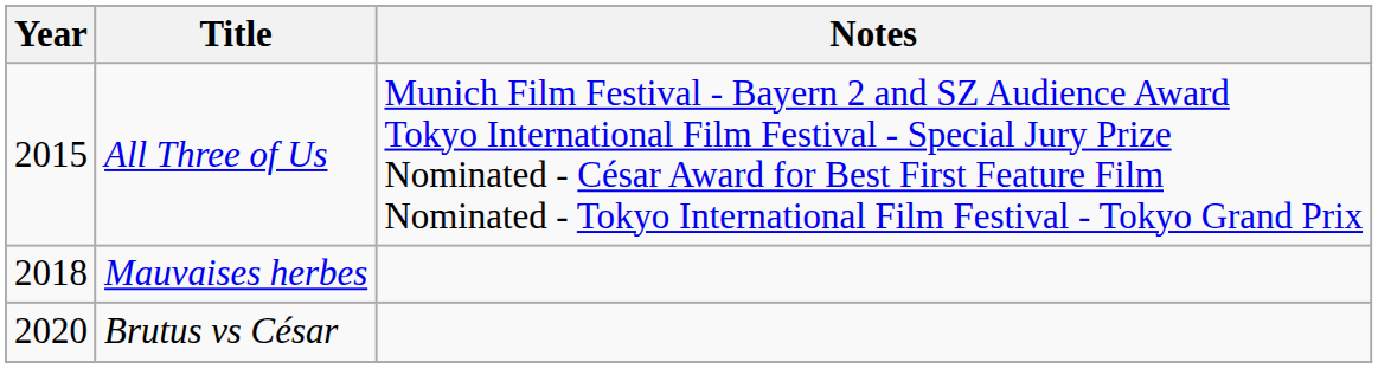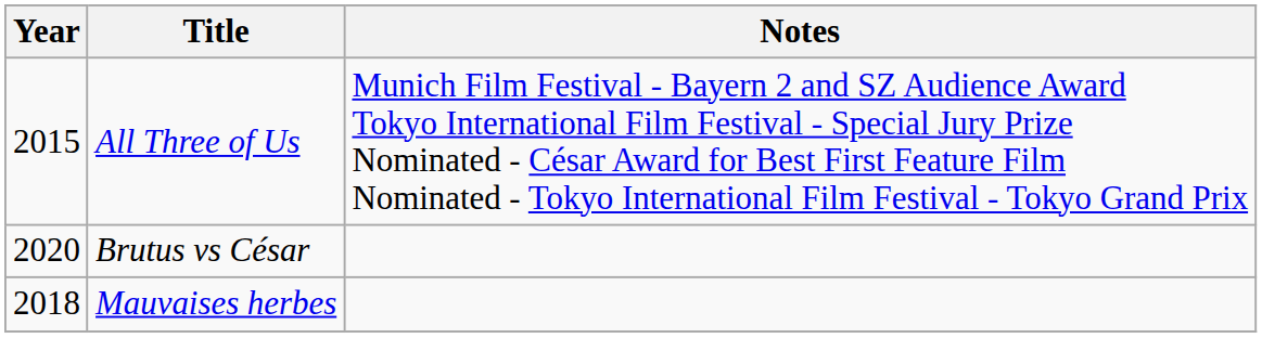 <table class="wikitable sortable">
 <tr>
 <th>Year</th>
 <th>Title</th>
 <th class="unsortable">Notes</th>
 </tr>
 <tr>
 <td>2015</td>
 <td><em><a href='#'>All Three of Us</a></em></td>
 <td><a href='#'>Munich Film Festival - Bayern 2 and SZ Audience Award</a><br><a href='#'>Tokyo International Film Festival - Special Jury Prize</a><br>Nominated - <a href='#'>César Award for Best First Feature Film</a><br>Nominated - <a href='#'>Tokyo International Film Festival - Tokyo Grand Prix</a></td>
 </tr>
 <tr>
+<td>2020</td>
+<td><em>Brutus vs César</em></td>
+<td></td>
+</tr>
+<tr>
 <td>2018</td>
 <td><em><a href='#'>Mauvaises herbes</a></em></td>
 <td></td>
 </tr>
 <tr>
-<td>2020</td>
-<td><em>Brutus vs César</em></td>
-<td></td>
-</tr>
-<tr>
 </tr>
 </table>
